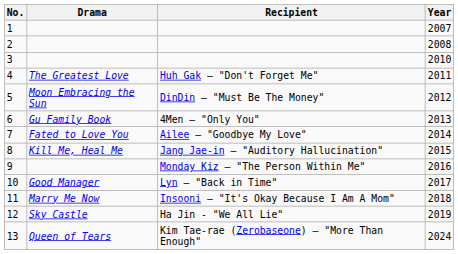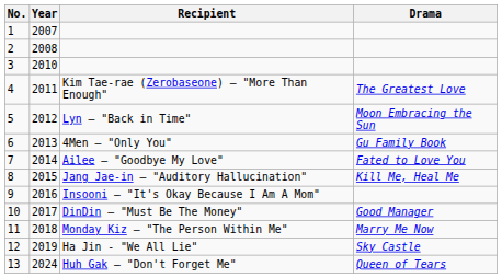 <table class="wikitable" style="width:600px">
 <tr>
 <th>No.</th>
+<th>Year</th>
+<th>Recipient</th>
 <th>Drama</th>
-<th>Recipient</th>
-<th>Year</th>
 </tr>
 <tr>
 <td>1</td>
+<td>2007</td>
 <td></td>
 <td></td>
-<td>2007</td>
 </tr>
 <tr>
 <td>2</td>
+<td>2008</td>
 <td></td>
 <td></td>
-<td>2008</td>
 </tr>
 <tr>
 <td>3</td>
+<td>2010</td>
 <td></td>
 <td></td>
-<td>2010</td>
 </tr>
 <tr>
 <td>4</td>
+<td>2011</td>
+<td>Kim Tae-rae (<a href='#'>Zerobaseone</a>) – "More Than Enough"</td>
 <td><em><a href='#'>The Greatest Love</a></em></td>
-<td><a href='#'>Huh Gak</a> – "Don't Forget Me"</td>
-<td>2011</td>
 </tr>
 <tr>
 <td>5</td>
+<td>2012</td>
+<td><a href='#'>Lyn</a> – "Back in Time"</td>
 <td><em><a href='#'>Moon Embracing the Sun</a></em></td>
-<td><a href='#'>DinDin</a> – "Must Be The Money"</td>
-<td>2012</td>
 </tr>
 <tr>
 <td>6</td>
+<td>2013</td>
+<td>4Men – "Only You"</td>
 <td><em><a href='#'>Gu Family Book</a></em></td>
-<td>4Men – "Only You"</td>
-<td>2013</td>
 </tr>
 <tr>
 <td>7</td>
+<td>2014</td>
+<td><a href='#'>Ailee</a> – "Goodbye My Love"</td>
 <td><em><a href='#'>Fated to Love You</a></em></td>
-<td><a href='#'>Ailee</a> – "Goodbye My Love"</td>
-<td>2014</td>
 </tr>
 <tr>
 <td>8</td>
+<td>2015</td>
+<td><a href='#'>Jang Jae-in</a> – "Auditory Hallucination"</td>
 <td><em><a href='#'>Kill Me, Heal Me</a></em></td>
-<td><a href='#'>Jang Jae-in</a> – "Auditory Hallucination"</td>
-<td>2015</td>
 </tr>
 <tr>
 <td>9</td>
+<td>2016</td>
+<td><a href='#'>Insooni</a> – "It's Okay Because I Am A Mom"</td>
 <td><em></em></td>
-<td><a href='#'>Monday Kiz</a> – "The Person Within Me"</td>
-<td>2016</td>
 </tr>
 <tr>
 <td>10</td>
+<td>2017</td>
+<td><a href='#'>DinDin</a> – "Must Be The Money"</td>
 <td><em><a href='#'>Good Manager</a></em></td>
-<td><a href='#'>Lyn</a> – "Back in Time"</td>
-<td>2017</td>
 </tr>
 <tr>
 <td>11</td>
+<td>2018</td>
+<td><a href='#'>Monday Kiz</a> – "The Person Within Me"</td>
 <td><em><a href='#'>Marry Me Now</a></em></td>
-<td><a href='#'>Insooni</a> – "It's Okay Because I Am A Mom"</td>
-<td>2018</td>
 </tr>
 <tr>
 <td>12</td>
+<td>2019</td>
+<td>Ha Jin - "We All Lie"</td>
 <td><em><a href='#'>Sky Castle</a></em></td>
-<td>Ha Jin - "We All Lie"</td>
-<td>2019</td>
 </tr>
 <tr>
 <td>13</td>
+<td>2024</td>
+<td><a href='#'>Huh Gak</a> – "Don't Forget Me"</td>
 <td><em><a href='#'>Queen of Tears</a></em></td>
-<td>Kim Tae-rae (<a href='#'>Zerobaseone</a>) – "More Than Enough"</td>
-<td>2024</td>
 </tr>
 </table>
